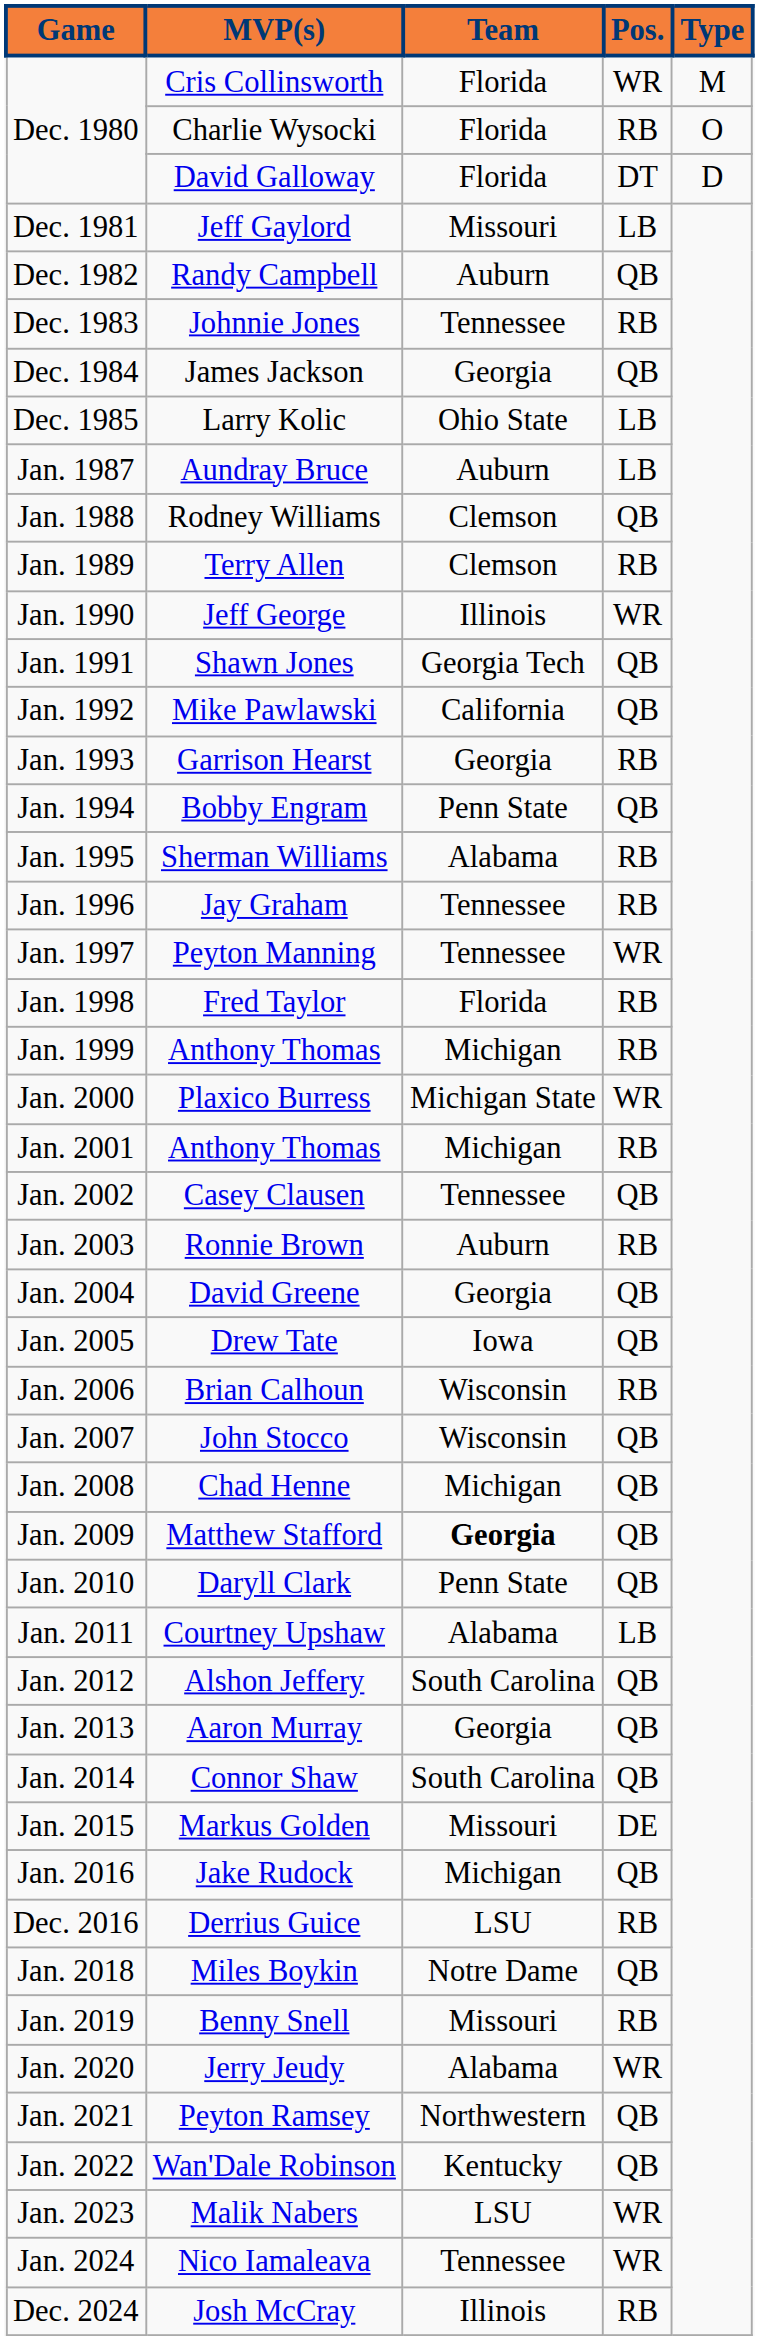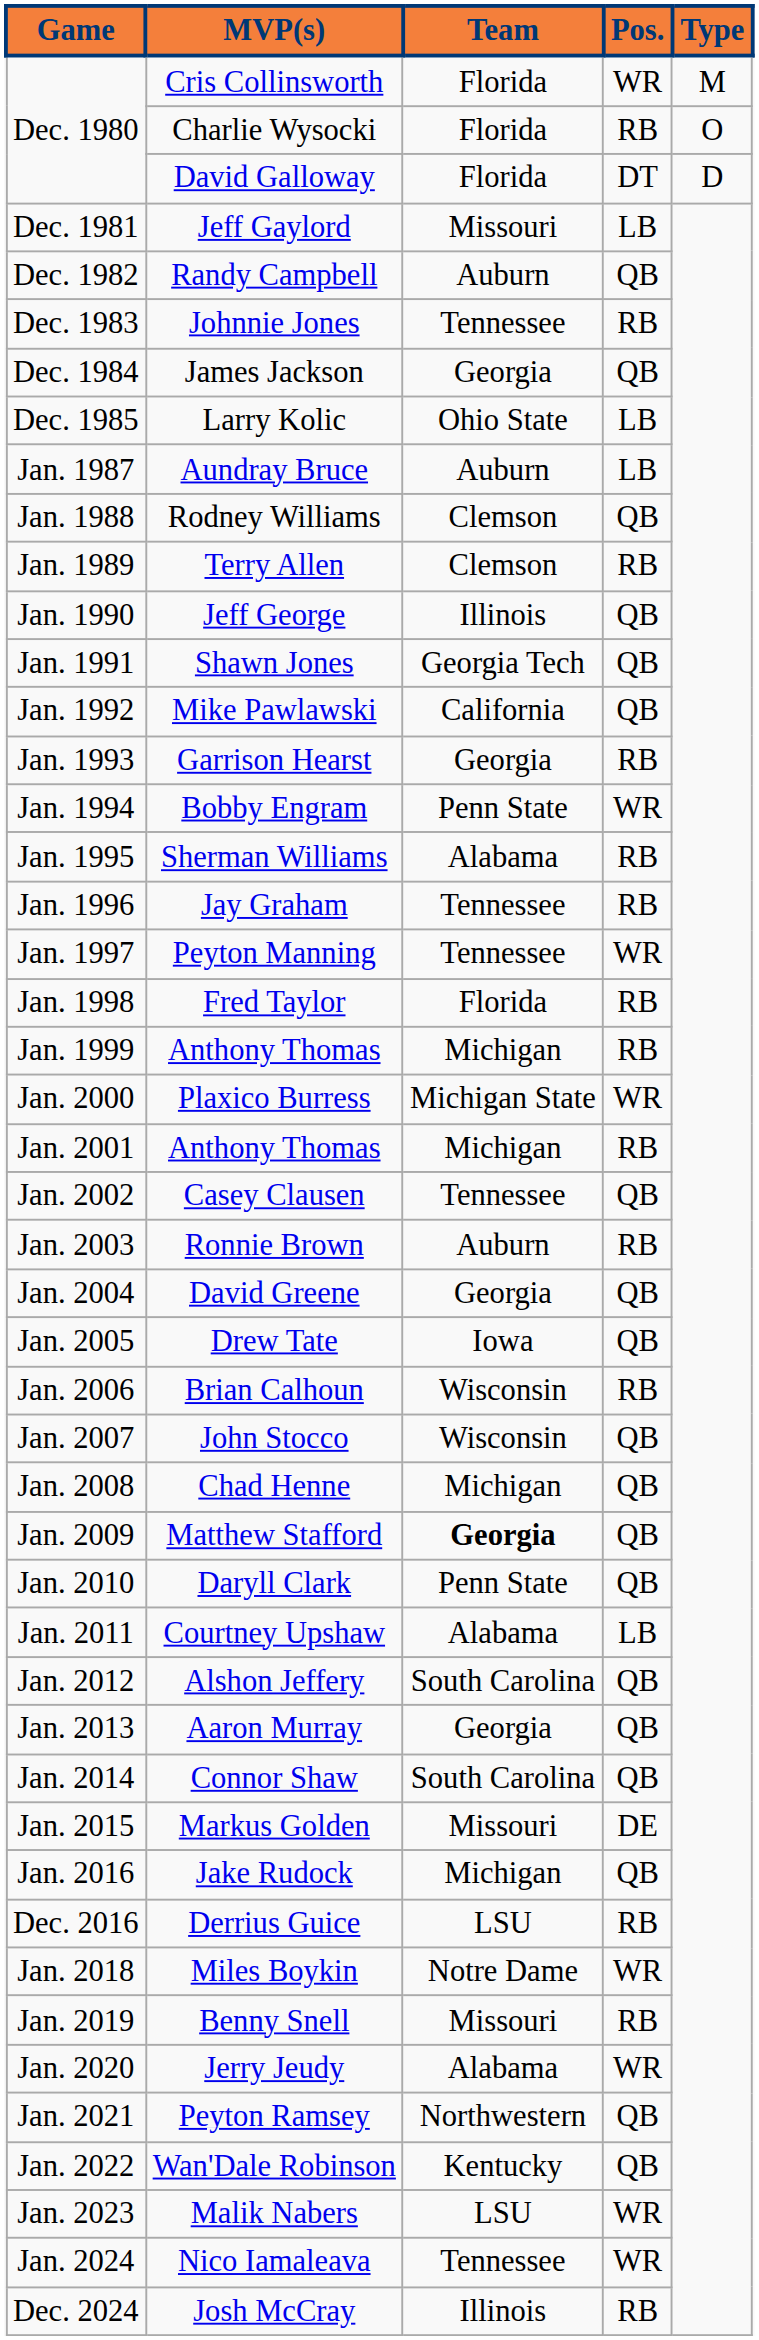 <table class="wikitable" style="text-align:center">
 <tr>
 <th style="background:#f47f3b; color:#003876; border: 2px solid #003876;">Game</th>
 <th style="background:#f47f3b; color:#003876; border: 2px solid #003876;">MVP(s)</th>
 <th style="background:#f47f3b; color:#003876; border: 2px solid #003876;">Team</th>
 <th style="background:#f47f3b; color:#003876; border: 2px solid #003876;">Pos.</th>
 <th style="background:#f47f3b; color:#003876; border: 2px solid #003876;">Type</th>
 </tr>
 <tr>
 <td rowspan="3">Dec. 1980</td>
 <td><a href='#'>Cris Collinsworth</a></td>
 <td>Florida</td>
 <td>WR</td>
 <td>M</td>
 </tr>
 <tr>
 <td>Charlie Wysocki</td>
 <td>Florida</td>
 <td>RB</td>
 <td>O</td>
 </tr>
 <tr>
 <td><a href='#'>David Galloway</a></td>
 <td>Florida</td>
 <td>DT</td>
 <td>D</td>
 </tr>
 <tr>
 <td>Dec. 1981</td>
 <td><a href='#'>Jeff Gaylord</a></td>
 <td>Missouri</td>
 <td>LB</td>
 </tr>
 <tr>
 <td>Dec. 1982</td>
 <td><a href='#'>Randy Campbell</a></td>
 <td>Auburn</td>
 <td>QB</td>
 </tr>
 <tr>
 <td>Dec. 1983</td>
 <td><a href='#'>Johnnie Jones</a></td>
 <td>Tennessee</td>
 <td>RB</td>
 </tr>
 <tr>
 <td>Dec. 1984</td>
 <td>James Jackson</td>
 <td>Georgia</td>
 <td>QB</td>
 </tr>
 <tr>
 <td>Dec. 1985</td>
 <td>Larry Kolic</td>
 <td>Ohio State</td>
 <td>LB</td>
 </tr>
 <tr>
 <td>Jan. 1987</td>
 <td><a href='#'>Aundray Bruce</a></td>
 <td>Auburn</td>
 <td>LB</td>
 </tr>
 <tr>
 <td>Jan. 1988</td>
 <td>Rodney Williams</td>
 <td>Clemson</td>
 <td>QB</td>
 </tr>
 <tr>
 <td>Jan. 1989</td>
 <td><a href='#'>Terry Allen</a></td>
 <td>Clemson</td>
 <td>RB</td>
 </tr>
 <tr>
 <td>Jan. 1990</td>
 <td><a href='#'>Jeff George</a></td>
 <td>Illinois</td>
-<td>WR</td>
+<td>QB</td>
 </tr>
 <tr>
 <td>Jan. 1991</td>
 <td><a href='#'>Shawn Jones</a></td>
 <td>Georgia Tech</td>
 <td>QB</td>
 </tr>
 <tr>
 <td>Jan. 1992</td>
 <td><a href='#'>Mike Pawlawski</a></td>
 <td>California</td>
 <td>QB</td>
 </tr>
 <tr>
 <td>Jan. 1993</td>
 <td><a href='#'>Garrison Hearst</a></td>
 <td>Georgia</td>
 <td>RB</td>
 </tr>
 <tr>
 <td>Jan. 1994</td>
 <td><a href='#'>Bobby Engram</a></td>
 <td>Penn State</td>
-<td>QB</td>
+<td>WR</td>
 </tr>
 <tr>
 <td>Jan. 1995</td>
 <td><a href='#'>Sherman Williams</a></td>
 <td>Alabama</td>
 <td>RB</td>
 </tr>
 <tr>
 <td>Jan. 1996</td>
 <td><a href='#'>Jay Graham</a></td>
 <td>Tennessee</td>
 <td>RB</td>
 </tr>
 <tr>
 <td>Jan. 1997</td>
 <td><a href='#'>Peyton Manning</a></td>
 <td>Tennessee</td>
 <td>WR</td>
 </tr>
 <tr>
 <td>Jan. 1998</td>
 <td><a href='#'>Fred Taylor</a></td>
 <td>Florida</td>
 <td>RB</td>
 </tr>
 <tr>
 <td>Jan. 1999</td>
 <td><a href='#'>Anthony Thomas</a></td>
 <td>Michigan</td>
 <td>RB</td>
 </tr>
 <tr>
 <td>Jan. 2000</td>
 <td><a href='#'>Plaxico Burress</a></td>
 <td>Michigan State</td>
 <td>WR</td>
 </tr>
 <tr>
 <td>Jan. 2001</td>
 <td><a href='#'>Anthony Thomas</a></td>
 <td>Michigan</td>
 <td>RB</td>
 </tr>
 <tr>
 <td>Jan. 2002</td>
 <td><a href='#'>Casey Clausen</a></td>
 <td>Tennessee</td>
 <td>QB</td>
 </tr>
 <tr>
 <td>Jan. 2003</td>
 <td><a href='#'>Ronnie Brown</a></td>
 <td>Auburn</td>
 <td>RB</td>
 </tr>
 <tr>
 <td>Jan. 2004</td>
 <td><a href='#'>David Greene</a></td>
 <td>Georgia</td>
 <td>QB</td>
 </tr>
 <tr>
 <td>Jan. 2005</td>
 <td><a href='#'>Drew Tate</a></td>
 <td>Iowa</td>
 <td>QB</td>
 </tr>
 <tr>
 <td>Jan. 2006</td>
 <td><a href='#'>Brian Calhoun</a></td>
 <td>Wisconsin</td>
 <td>RB</td>
 </tr>
 <tr>
 <td>Jan. 2007</td>
 <td><a href='#'>John Stocco</a></td>
 <td>Wisconsin</td>
 <td>QB</td>
 </tr>
 <tr>
 <td>Jan. 2008</td>
 <td><a href='#'>Chad Henne</a></td>
 <td>Michigan</td>
 <td>QB</td>
 </tr>
 <tr>
 <td>Jan. 2009</td>
 <td><a href='#'>Matthew Stafford</a></td>
 <td><strong>Georgia</strong></td>
 <td>QB</td>
 </tr>
 <tr>
 <td>Jan. 2010</td>
 <td><a href='#'>Daryll Clark</a></td>
 <td>Penn State</td>
 <td>QB</td>
 </tr>
 <tr>
 <td>Jan. 2011</td>
 <td><a href='#'>Courtney Upshaw</a></td>
 <td>Alabama</td>
 <td>LB</td>
 </tr>
 <tr>
 <td>Jan. 2012</td>
 <td><a href='#'>Alshon Jeffery</a></td>
 <td>South Carolina</td>
 <td>QB</td>
 </tr>
 <tr>
 <td>Jan. 2013</td>
 <td><a href='#'>Aaron Murray</a></td>
 <td>Georgia</td>
 <td>QB</td>
 </tr>
 <tr>
 <td>Jan. 2014</td>
 <td><a href='#'>Connor Shaw</a></td>
 <td>South Carolina</td>
 <td>QB</td>
 </tr>
 <tr>
 <td>Jan. 2015</td>
 <td><a href='#'>Markus Golden</a></td>
 <td>Missouri</td>
 <td>DE</td>
 </tr>
 <tr>
 <td>Jan. 2016</td>
 <td><a href='#'>Jake Rudock</a></td>
 <td>Michigan</td>
 <td>QB</td>
 </tr>
 <tr>
 <td>Dec. 2016</td>
 <td><a href='#'>Derrius Guice</a></td>
 <td>LSU</td>
 <td>RB</td>
 </tr>
 <tr>
 <td>Jan. 2018</td>
 <td><a href='#'>Miles Boykin</a></td>
 <td>Notre Dame</td>
-<td>QB</td>
+<td>WR</td>
 </tr>
 <tr>
 <td>Jan. 2019</td>
 <td><a href='#'>Benny Snell</a></td>
 <td>Missouri</td>
 <td>RB</td>
 </tr>
 <tr>
 <td>Jan. 2020</td>
 <td><a href='#'>Jerry Jeudy</a></td>
 <td>Alabama</td>
 <td>WR</td>
 </tr>
 <tr>
 <td>Jan. 2021</td>
 <td><a href='#'>Peyton Ramsey</a></td>
 <td>Northwestern</td>
 <td>QB</td>
 </tr>
 <tr>
 <td>Jan. 2022</td>
 <td><a href='#'>Wan'Dale Robinson</a></td>
 <td>Kentucky</td>
 <td>QB</td>
 </tr>
 <tr>
 <td>Jan. 2023</td>
 <td><a href='#'>Malik Nabers</a></td>
 <td>LSU</td>
 <td>WR</td>
 </tr>
 <tr>
 <td>Jan. 2024</td>
 <td><a href='#'>Nico Iamaleava</a></td>
 <td>Tennessee</td>
 <td>WR</td>
 </tr>
 <tr>
 <td>Dec. 2024</td>
 <td><a href='#'>Josh McCray</a></td>
 <td>Illinois</td>
 <td>RB</td>
 </tr>
 </table>
